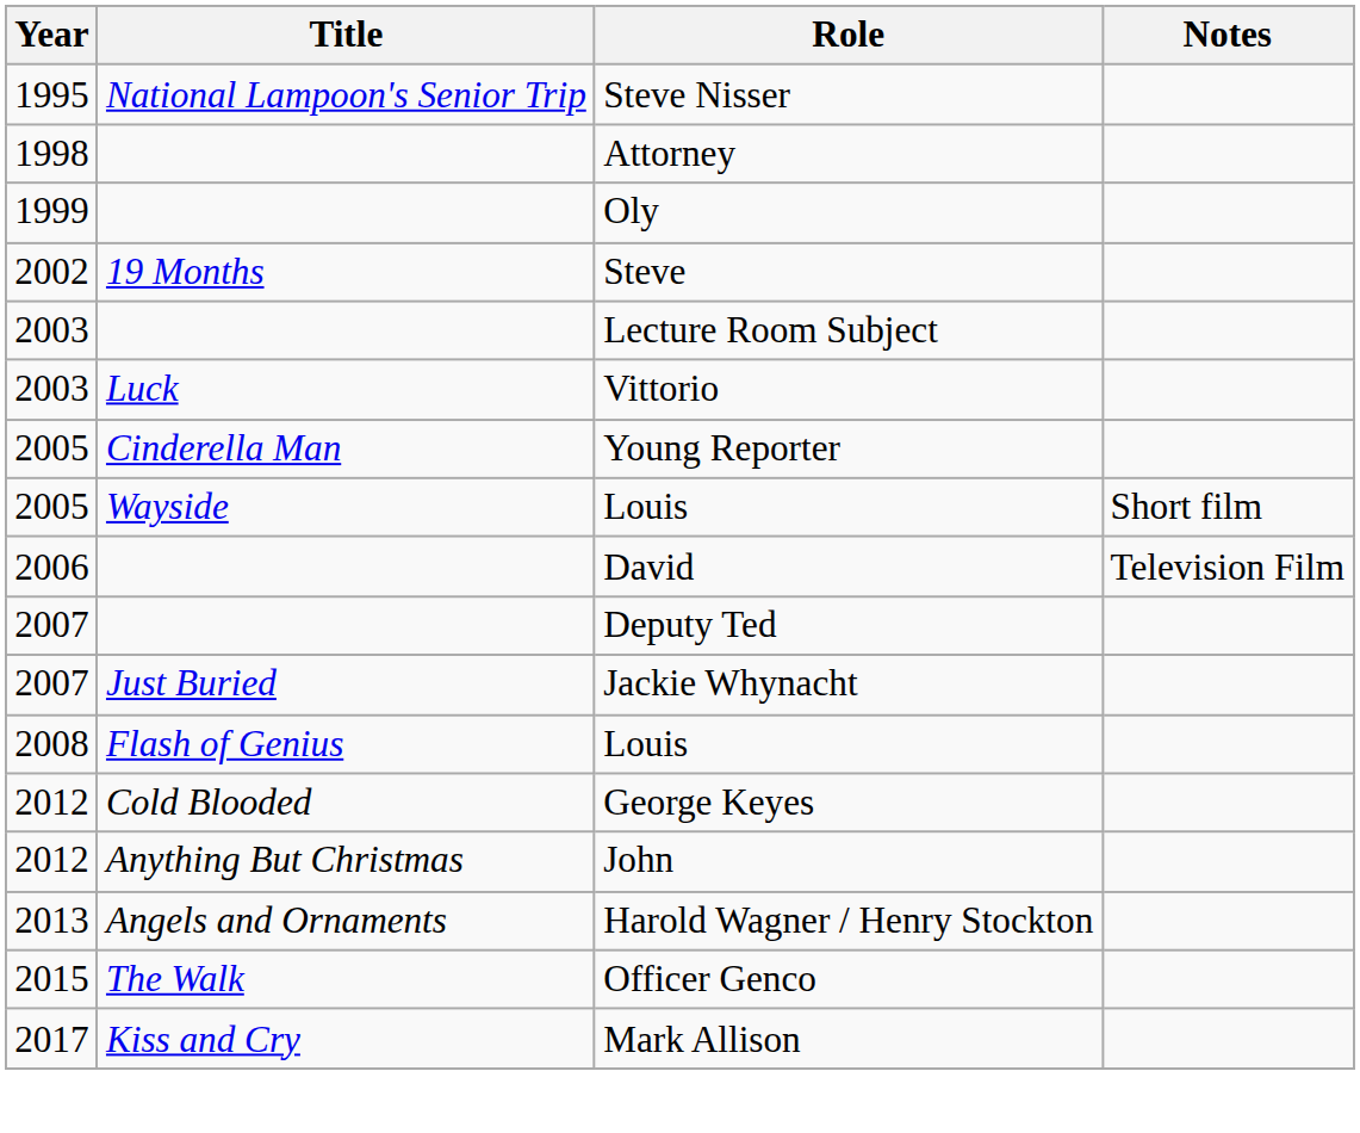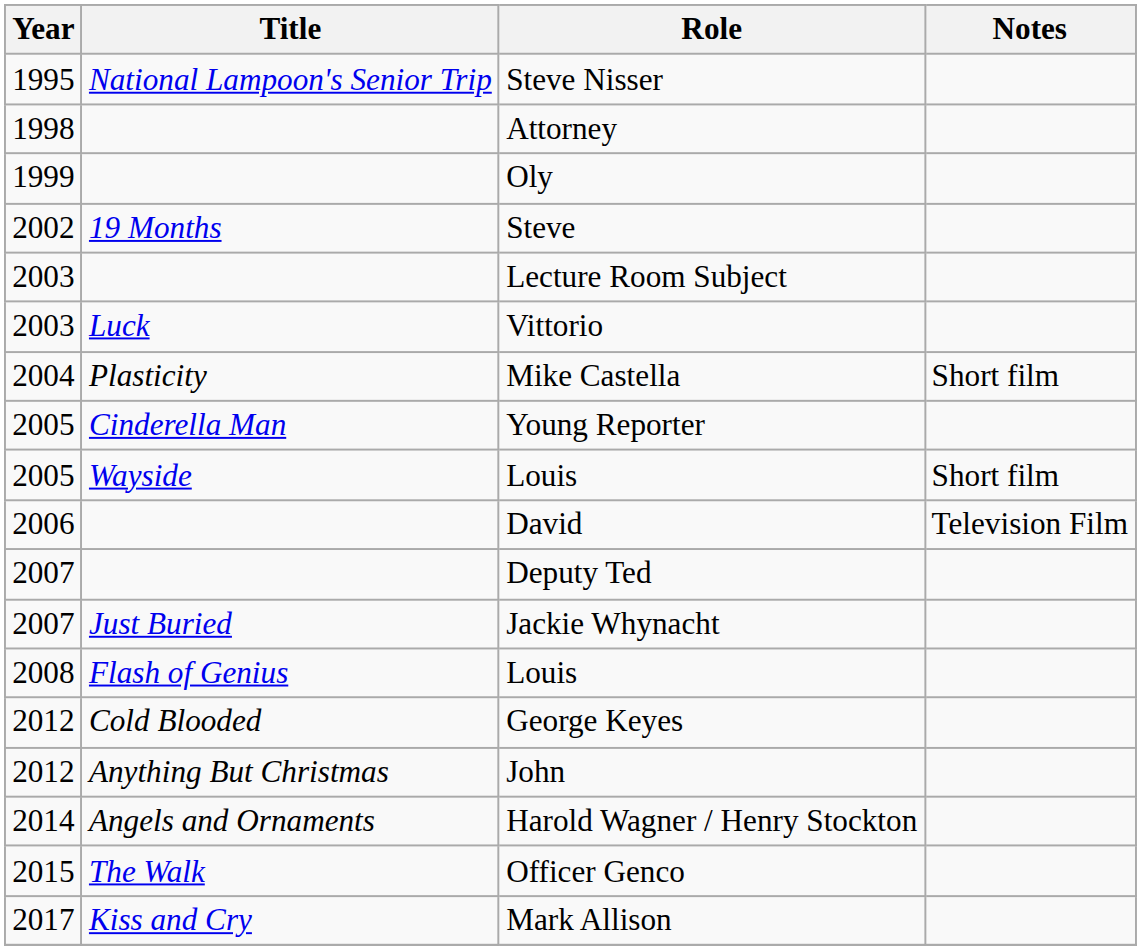 <table class="wikitable sortable">
 <tr>
 <th>Year</th>
 <th>Title</th>
 <th>Role</th>
 <th class="unsortable">Notes</th>
 </tr>
 <tr>
 <td>1995</td>
 <td><em><a href='#'>National Lampoon's Senior Trip</a></em></td>
 <td>Steve Nisser</td>
 <td></td>
 </tr>
 <tr>
 <td>1998</td>
 <td><em></em></td>
 <td>Attorney</td>
 <td></td>
 </tr>
 <tr>
 <td>1999</td>
 <td><em></em></td>
 <td>Oly</td>
 <td></td>
 </tr>
 <tr>
 <td>2002</td>
 <td><em><a href='#'>19 Months</a></em></td>
 <td>Steve</td>
 <td></td>
 </tr>
 <tr>
 <td>2003</td>
 <td><em></em></td>
 <td>Lecture Room Subject</td>
 <td></td>
 </tr>
 <tr>
 <td>2003</td>
 <td><em><a href='#'>Luck</a></em></td>
 <td>Vittorio</td>
 <td></td>
+</tr>
+<tr>
+<td>2004</td>
+<td><em>Plasticity</em></td>
+<td>Mike Castella</td>
+<td>Short film</td>
 </tr>
 <tr>
 <td>2005</td>
 <td><em><a href='#'>Cinderella Man</a></em></td>
 <td>Young Reporter</td>
 <td></td>
 </tr>
 <tr>
 <td>2005</td>
 <td><em><a href='#'>Wayside</a></em></td>
 <td>Louis</td>
 <td>Short film</td>
 </tr>
 <tr>
 <td>2006</td>
 <td><em></em></td>
 <td>David</td>
 <td>Television Film</td>
 </tr>
 <tr>
 <td>2007</td>
 <td><em></em></td>
 <td>Deputy Ted</td>
 <td></td>
 </tr>
 <tr>
 <td>2007</td>
 <td><em><a href='#'>Just Buried</a></em></td>
 <td>Jackie Whynacht</td>
 <td></td>
 </tr>
 <tr>
 <td>2008</td>
 <td><em><a href='#'>Flash of Genius</a></em></td>
 <td>Louis</td>
 <td></td>
 </tr>
 <tr>
 <td>2012</td>
 <td><em>Cold Blooded</em></td>
 <td>George Keyes</td>
 <td></td>
 </tr>
 <tr>
 <td>2012</td>
 <td><em>Anything But Christmas</em></td>
 <td>John</td>
 <td></td>
 </tr>
 <tr>
-<td>2013</td>
+<td>2014</td>
 <td><em>Angels and Ornaments</em></td>
 <td>Harold Wagner / Henry Stockton</td>
 <td></td>
 </tr>
 <tr>
 <td>2015</td>
 <td data-sort-value="Walk, The"><em><a href='#'>The Walk</a></em></td>
 <td>Officer Genco</td>
 <td></td>
 </tr>
 <tr>
 <td>2017</td>
 <td><em><a href='#'>Kiss and Cry</a></em></td>
 <td>Mark Allison</td>
 <td></td>
 </tr>
 <tr>
 </tr>
 </table>
